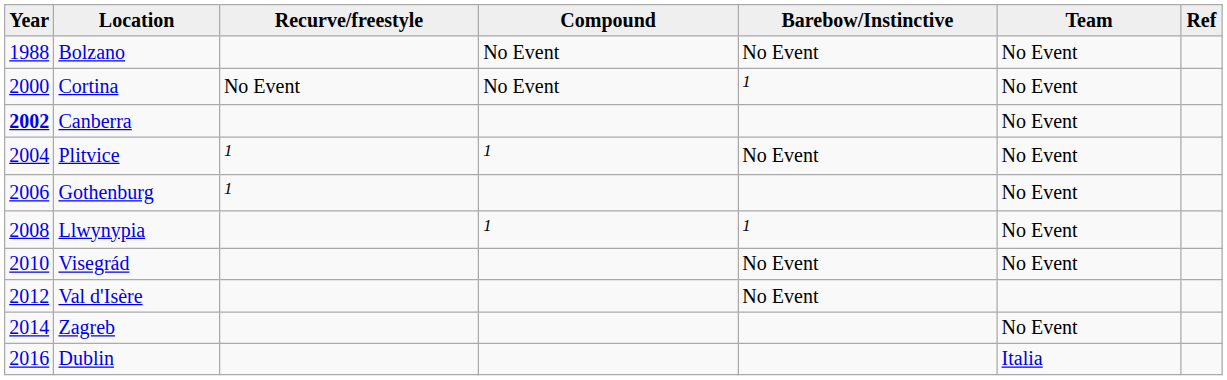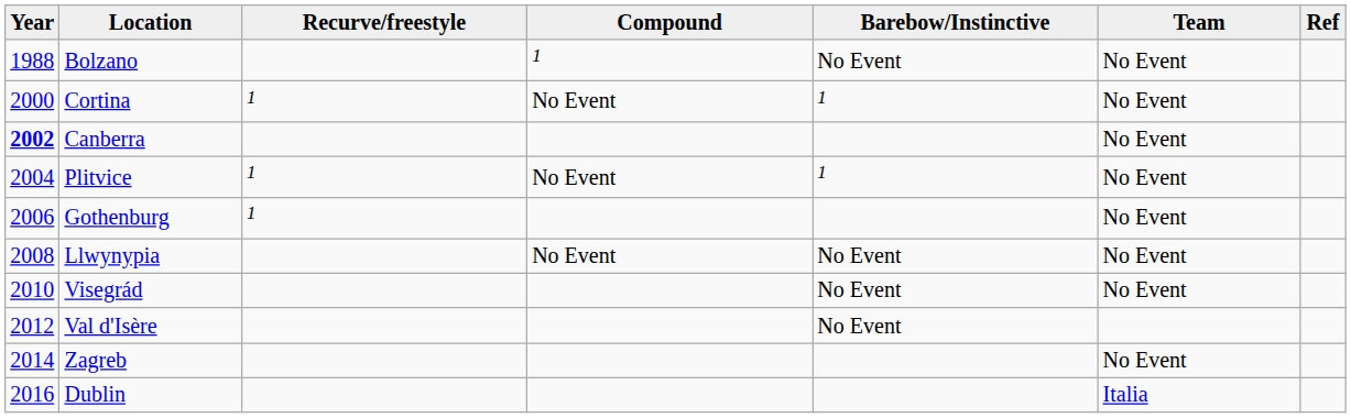 <table class="wikitable">
 <tr>
 <th scope="col" ! width="25" style="background: #efefef;">Year</th>
 <th scope="col" ! width="125" style="background: #efefef;">Location</th>
 <th scope="col" ! width="200" style="background: #efefef;">Recurve/freestyle</th>
 <th scope="col" ! width="200" style="background: #efefef;">Compound</th>
 <th scope="col" ! width="200" style="background: #efefef;">Barebow/Instinctive</th>
 <th scope="col" ! width="140" style="background: #efefef;">Team</th>
 <th scope="col" ! width="25" style="background: #efefef;">Ref</th>
 </tr>
 <tr>
 <td><a href='#'>1988</a></td>
 <td> <a href='#'>Bolzano</a></td>
 <td></td>
-<td>No Event</td>
+<td><em> <sup>1</sup></em></td>
 <td>No Event</td>
 <td>No Event</td>
 <td></td>
 </tr>
 <tr>
 <td><a href='#'>2000</a></td>
 <td> <a href='#'>Cortina</a></td>
-<td>No Event</td>
+<td><em> <sup>1</sup></em></td>
 <td>No Event</td>
 <td><em><sup>1</sup></em></td>
 <td>No Event</td>
 <td></td>
 </tr>
 <tr>
 <td><strong><a href='#'>2002</a></strong></td>
 <td> <a href='#'>Canberra</a></td>
 <td></td>
 <td></td>
 <td></td>
 <td>No Event</td>
 <td></td>
 </tr>
 <tr>
 <td><a href='#'>2004</a></td>
 <td> <a href='#'>Plitvice</a></td>
 <td><em> <sup>1</sup></em></td>
-<td><em> <sup>1</sup></em></td>
 <td>No Event</td>
+<td><em><sup>1</sup></em></td>
 <td>No Event</td>
 <td></td>
 </tr>
 <tr>
 <td><a href='#'>2006</a></td>
 <td> <a href='#'>Gothenburg</a></td>
 <td><em> <sup>1</sup></em></td>
 <td></td>
 <td></td>
 <td>No Event</td>
 <td></td>
 </tr>
 <tr>
 <td><a href='#'>2008</a></td>
 <td> <a href='#'>Llwynypia</a></td>
 <td></td>
-<td><em> <sup>1</sup></em></td>
-<td><em><sup>1</sup></em></td>
+<td>No Event</td>
+<td>No Event</td>
 <td>No Event</td>
 <td></td>
 </tr>
 <tr>
 <td><a href='#'>2010</a></td>
 <td> <a href='#'>Visegrád</a></td>
 <td></td>
 <td></td>
 <td>No Event</td>
 <td>No Event</td>
 <td></td>
 </tr>
 <tr>
 <td><a href='#'>2012</a></td>
 <td> <a href='#'>Val d'Isère</a></td>
 <td></td>
 <td></td>
 <td>No Event</td>
 <td></td>
 <td></td>
 </tr>
 <tr>
 <td><a href='#'>2014</a></td>
 <td> <a href='#'>Zagreb</a></td>
 <td></td>
 <td></td>
 <td></td>
 <td>No Event</td>
 <td></td>
 </tr>
 <tr>
 <td><a href='#'>2016</a></td>
 <td> <a href='#'>Dublin</a></td>
 <td></td>
 <td></td>
 <td></td>
 <td> <a href='#'>Italia</a></td>
 <td></td>
 </tr>
 </table>
